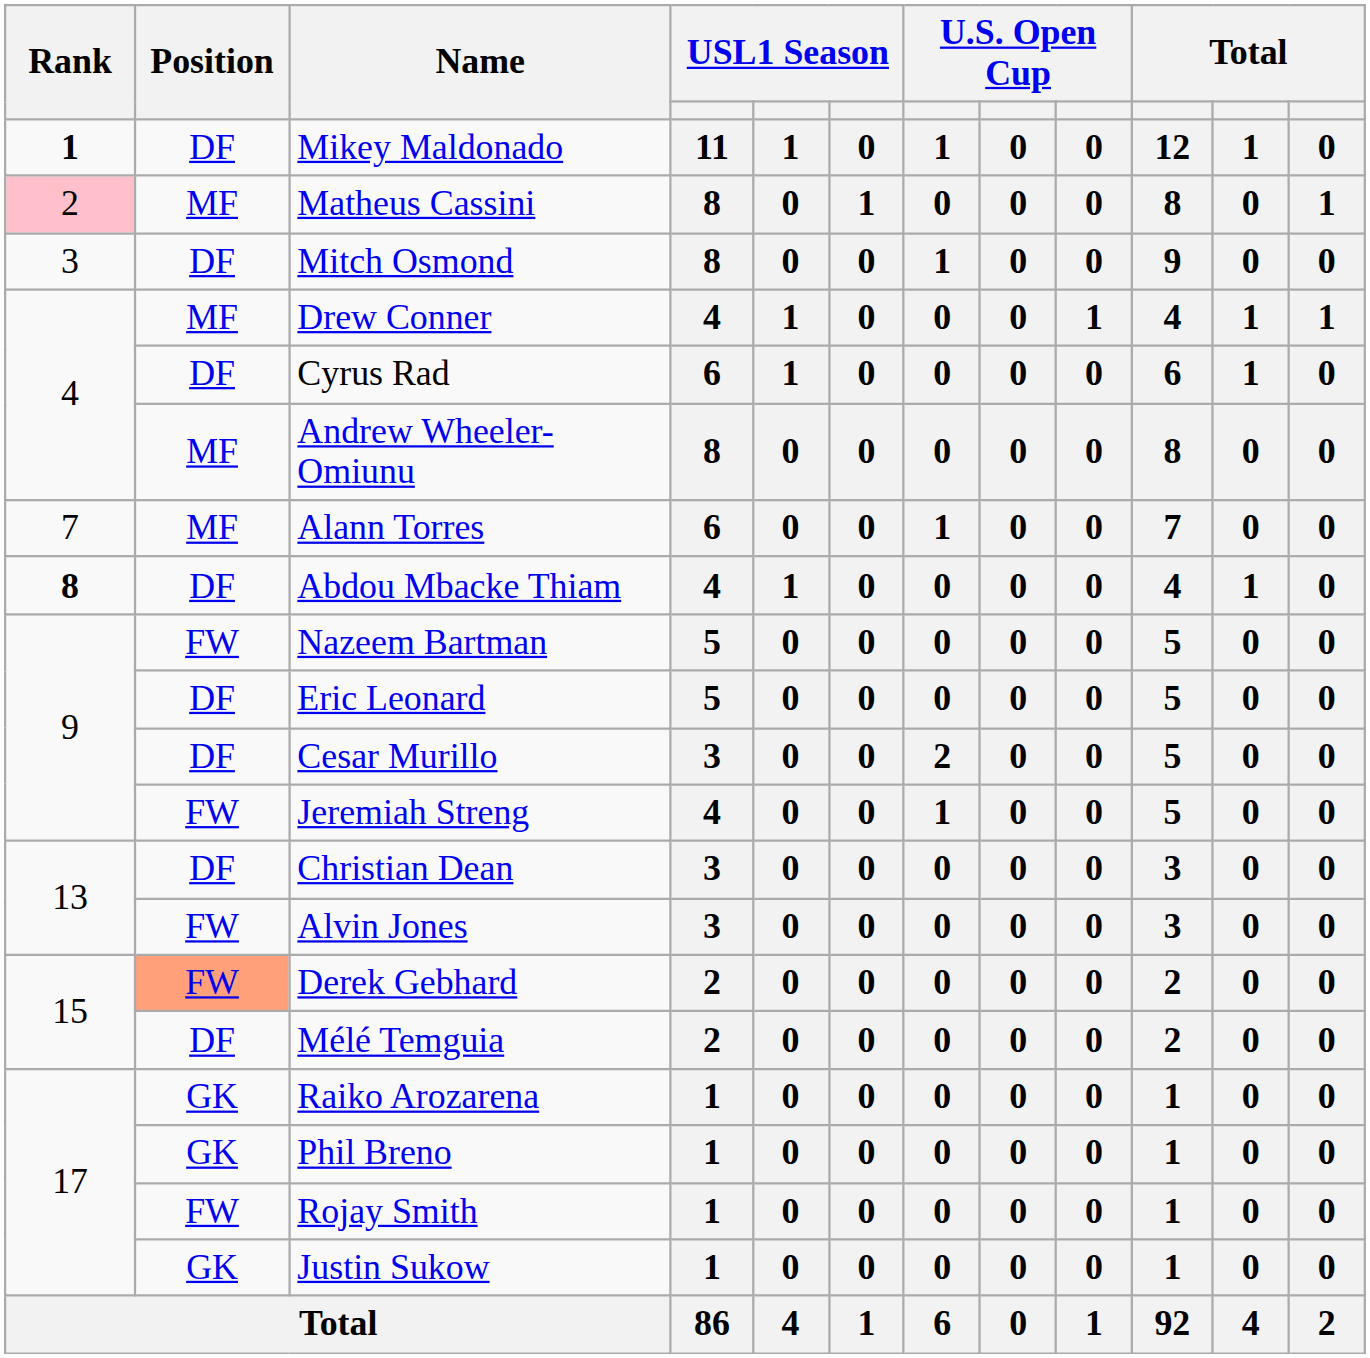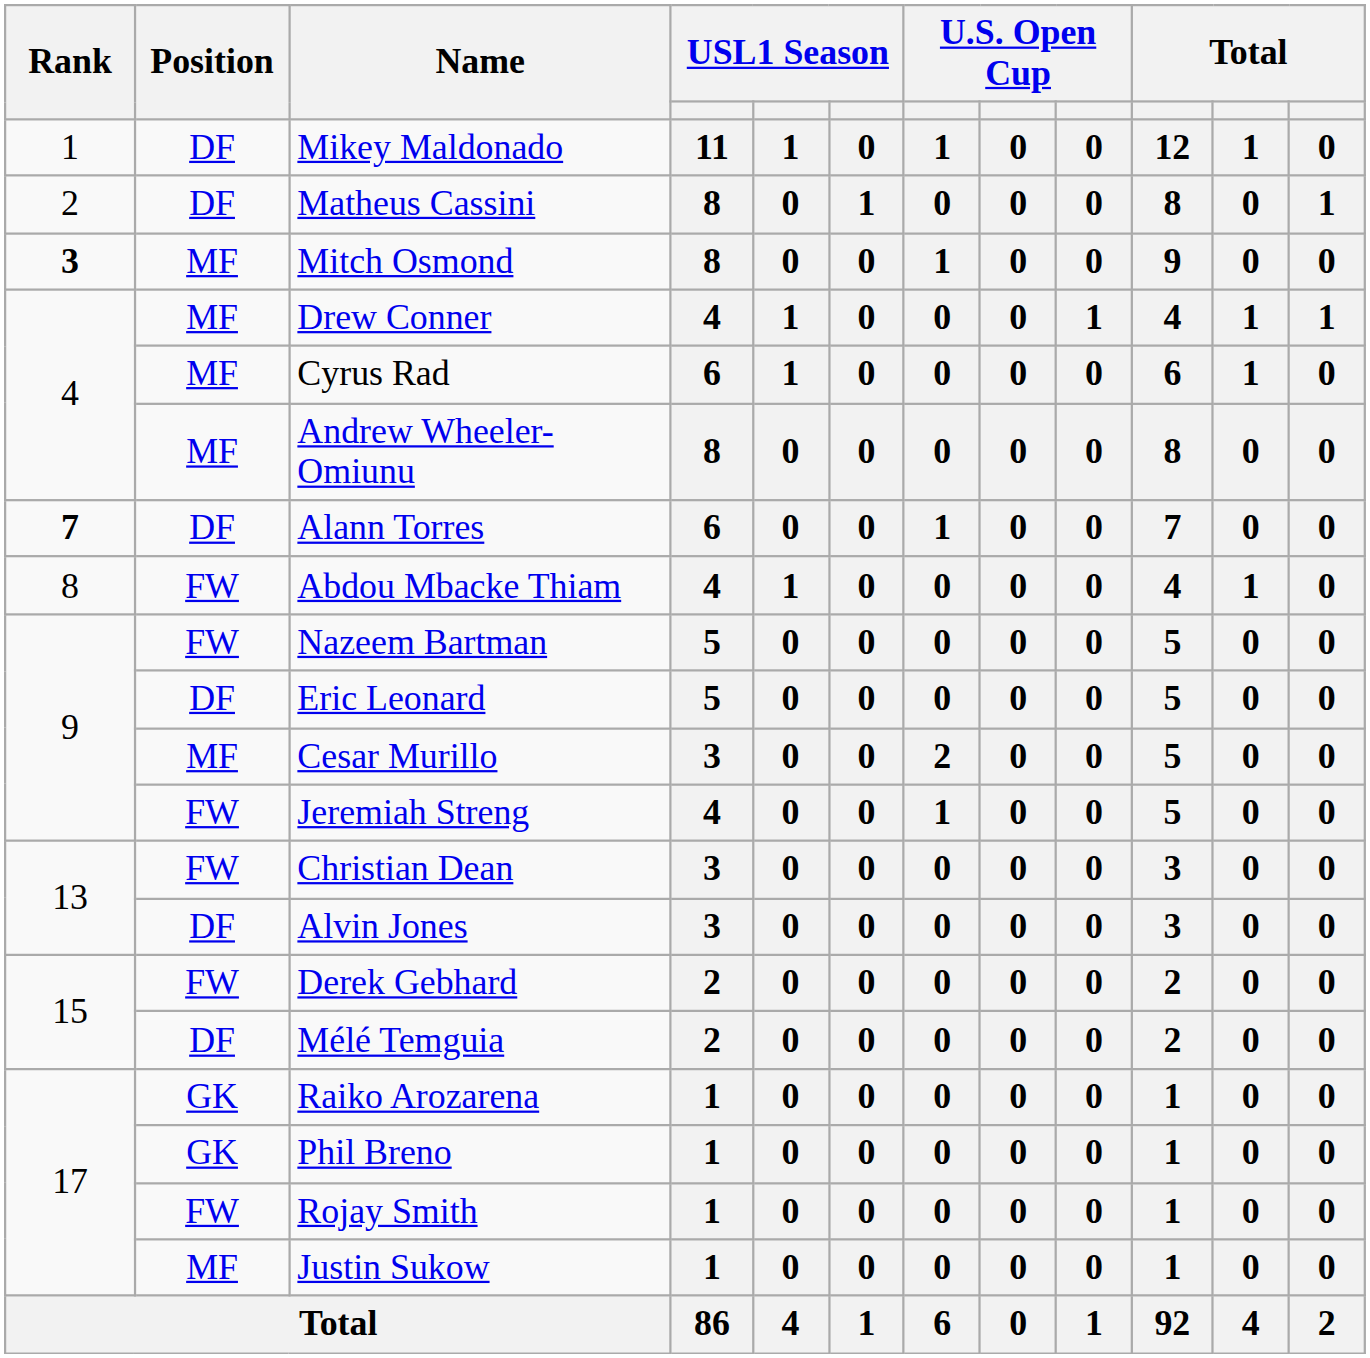 <table class="wikitable" style="text-align:center;">
 <tr>
 <th rowspan="2" style="width:56px;">Rank</th>
 <th rowspan="2" style="width:64px;">Position</th>
 <th rowspan="2" style="width:200px;">Name</th>
 <th colspan="3" style="width:100px;"><a href='#'>USL1 Season</a></th>
 <th colspan="3" style="width:100px;"><a href='#'>U.S. Open Cup</a></th>
 <th colspan="3" style="width:100px;">Total</th>
 </tr>
 <tr>
 <th style="width:34px;"></th>
 <th style="width:34px;"></th>
 <th style="width:34px;"></th>
 <th style="width:34px;"></th>
 <th style="width:34px;"></th>
 <th style="width:34px;"></th>
 <th style="width:34px;"></th>
 <th style="width:34px;"></th>
 <th style="width:34px;"></th>
 </tr>
 <tr>
-<td><strong>1</strong></td>
+<td>1</td>
 <td><a href='#'>DF</a></td>
 <td align="left"> <a href='#'>Mikey Maldonado</a></td>
 <th>11</th>
 <th>1</th>
 <th>0</th>
 <th>1</th>
 <th>0</th>
 <th>0</th>
 <th>12</th>
 <th>1</th>
 <th>0</th>
 </tr>
 <tr>
-<td style="background: pink;">2</td>
-<td><a href='#'>MF</a></td>
+<td>2</td>
+<td><a href='#'>DF</a></td>
 <td align="left"> <a href='#'>Matheus Cassini</a></td>
 <th>8</th>
 <th>0</th>
 <th>1</th>
 <th>0</th>
 <th>0</th>
 <th>0</th>
 <th>8</th>
 <th>0</th>
 <th>1</th>
 </tr>
 <tr>
-<td>3</td>
-<td><a href='#'>DF</a></td>
+<td><strong>3</strong></td>
+<td><a href='#'>MF</a></td>
 <td align="left"> <a href='#'>Mitch Osmond</a></td>
 <th>8</th>
 <th>0</th>
 <th>0</th>
 <th>1</th>
 <th>0</th>
 <th>0</th>
 <th>9</th>
 <th>0</th>
 <th>0</th>
 </tr>
 <tr>
 <td rowspan="3">4</td>
 <td><a href='#'>MF</a></td>
 <td align="left"> <a href='#'>Drew Conner</a></td>
 <th>4</th>
 <th>1</th>
 <th>0</th>
 <th>0</th>
 <th>0</th>
 <th>1</th>
 <th>4</th>
 <th>1</th>
 <th>1</th>
 </tr>
 <tr>
-<td><a href='#'>DF</a></td>
+<td><a href='#'>MF</a></td>
 <td align="left"> Cyrus Rad</td>
 <th>6</th>
 <th>1</th>
 <th>0</th>
 <th>0</th>
 <th>0</th>
 <th>0</th>
 <th>6</th>
 <th>1</th>
 <th>0</th>
 </tr>
 <tr>
 <td><a href='#'>MF</a></td>
 <td align="left"> <a href='#'>Andrew Wheeler-Omiunu</a></td>
 <th>8</th>
 <th>0</th>
 <th>0</th>
 <th>0</th>
 <th>0</th>
 <th>0</th>
 <th>8</th>
 <th>0</th>
 <th>0</th>
 </tr>
 <tr>
-<td>7</td>
-<td><a href='#'>MF</a></td>
+<td><strong>7</strong></td>
+<td><a href='#'>DF</a></td>
 <td align="left"> <a href='#'>Alann Torres</a></td>
 <th>6</th>
 <th>0</th>
 <th>0</th>
 <th>1</th>
 <th>0</th>
 <th>0</th>
 <th>7</th>
 <th>0</th>
 <th>0</th>
 </tr>
 <tr>
-<td><strong>8</strong></td>
-<td><a href='#'>DF</a></td>
+<td>8</td>
+<td><a href='#'>FW</a></td>
 <td align="left"> <a href='#'>Abdou Mbacke Thiam</a></td>
 <th>4</th>
 <th>1</th>
 <th>0</th>
 <th>0</th>
 <th>0</th>
 <th>0</th>
 <th>4</th>
 <th>1</th>
 <th>0</th>
 </tr>
 <tr>
 <td rowspan="4">9</td>
 <td><a href='#'>FW</a></td>
 <td align="left"> <a href='#'>Nazeem Bartman</a></td>
 <th>5</th>
 <th>0</th>
 <th>0</th>
 <th>0</th>
 <th>0</th>
 <th>0</th>
 <th>5</th>
 <th>0</th>
 <th>0</th>
 </tr>
 <tr>
 <td><a href='#'>DF</a></td>
 <td align="left"> <a href='#'>Eric Leonard</a></td>
 <th>5</th>
 <th>0</th>
 <th>0</th>
 <th>0</th>
 <th>0</th>
 <th>0</th>
 <th>5</th>
 <th>0</th>
 <th>0</th>
 </tr>
 <tr>
-<td><a href='#'>DF</a></td>
+<td><a href='#'>MF</a></td>
 <td align="left"> <a href='#'>Cesar Murillo</a></td>
 <th>3</th>
 <th>0</th>
 <th>0</th>
 <th>2</th>
 <th>0</th>
 <th>0</th>
 <th>5</th>
 <th>0</th>
 <th>0</th>
 </tr>
 <tr>
 <td><a href='#'>FW</a></td>
 <td align="left"> <a href='#'>Jeremiah Streng</a></td>
 <th>4</th>
 <th>0</th>
 <th>0</th>
 <th>1</th>
 <th>0</th>
 <th>0</th>
 <th>5</th>
 <th>0</th>
 <th>0</th>
 </tr>
 <tr>
 <td rowspan="2">13</td>
-<td><a href='#'>DF</a></td>
+<td><a href='#'>FW</a></td>
 <td align="left"> <a href='#'>Christian Dean</a></td>
 <th>3</th>
 <th>0</th>
 <th>0</th>
 <th>0</th>
 <th>0</th>
 <th>0</th>
 <th>3</th>
 <th>0</th>
 <th>0</th>
 </tr>
 <tr>
-<td><a href='#'>FW</a></td>
+<td><a href='#'>DF</a></td>
 <td align="left"> <a href='#'>Alvin Jones</a></td>
 <th>3</th>
 <th>0</th>
 <th>0</th>
 <th>0</th>
 <th>0</th>
 <th>0</th>
 <th>3</th>
 <th>0</th>
 <th>0</th>
 </tr>
 <tr>
 <td rowspan="2">15</td>
-<td style="background: lightsalmon;"><a href='#'>FW</a></td>
+<td><a href='#'>FW</a></td>
 <td align="left"> <a href='#'>Derek Gebhard</a></td>
 <th>2</th>
 <th>0</th>
 <th>0</th>
 <th>0</th>
 <th>0</th>
 <th>0</th>
 <th>2</th>
 <th>0</th>
 <th>0</th>
 </tr>
 <tr>
 <td><a href='#'>DF</a></td>
 <td align="left"> <a href='#'>Mélé Temguia</a></td>
 <th>2</th>
 <th>0</th>
 <th>0</th>
 <th>0</th>
 <th>0</th>
 <th>0</th>
 <th>2</th>
 <th>0</th>
 <th>0</th>
 </tr>
 <tr>
 <td rowspan="4">17</td>
 <td><a href='#'>GK</a></td>
 <td align="left"> <a href='#'>Raiko Arozarena</a></td>
 <th>1</th>
 <th>0</th>
 <th>0</th>
 <th>0</th>
 <th>0</th>
 <th>0</th>
 <th>1</th>
 <th>0</th>
 <th>0</th>
 </tr>
 <tr>
 <td><a href='#'>GK</a></td>
 <td align="left"> <a href='#'>Phil Breno</a></td>
 <th>1</th>
 <th>0</th>
 <th>0</th>
 <th>0</th>
 <th>0</th>
 <th>0</th>
 <th>1</th>
 <th>0</th>
 <th>0</th>
 </tr>
 <tr>
 <td><a href='#'>FW</a></td>
 <td align="left"> <a href='#'>Rojay Smith</a></td>
 <th>1</th>
 <th>0</th>
 <th>0</th>
 <th>0</th>
 <th>0</th>
 <th>0</th>
 <th>1</th>
 <th>0</th>
 <th>0</th>
 </tr>
 <tr>
-<td><a href='#'>GK</a></td>
+<td><a href='#'>MF</a></td>
 <td align="left"> <a href='#'>Justin Sukow</a></td>
 <th>1</th>
 <th>0</th>
 <th>0</th>
 <th>0</th>
 <th>0</th>
 <th>0</th>
 <th>1</th>
 <th>0</th>
 <th>0</th>
 </tr>
 <tr>
 <th colspan="3">Total</th>
 <th>86</th>
 <th>4</th>
 <th>1</th>
 <th>6</th>
 <th>0</th>
 <th>1</th>
 <th>92</th>
 <th>4</th>
 <th>2</th>
 </tr>
 </table>
